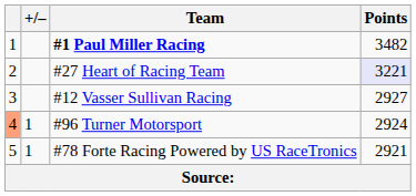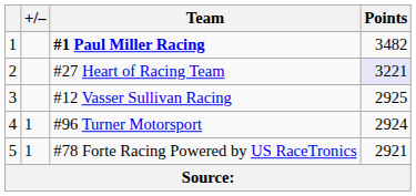 <table class="wikitable" style="font-size: 95%;">
 <tr>
 <th scope="col"></th>
 <th scope="col">+/–</th>
 <th scope="col">Team</th>
 <th scope="col">Points</th>
 </tr>
 <tr>
 <td align=center>1</td>
 <td align="left"></td>
 <td><strong> #1 <a href='#'>Paul Miller Racing</a></strong></td>
 <td align=right>3482</td>
 </tr>
 <tr>
 <td align=center>2</td>
 <td align="left"></td>
 <td> #27 <a href='#'>Heart of Racing Team</a></td>
 <td align=right style="background: lavender;">3221</td>
 </tr>
 <tr>
 <td align=center>3</td>
 <td align="left"></td>
 <td> #12 <a href='#'>Vasser Sullivan Racing</a></td>
-<td align=right>2927</td>
+<td align=right>2925</td>
 </tr>
 <tr>
-<td align=center style="background: lightsalmon;">4</td>
+<td align=center>4</td>
 <td align="left"> 1</td>
 <td> #96 <a href='#'>Turner Motorsport</a></td>
 <td align=right>2924</td>
 </tr>
 <tr>
 <td align=center>5</td>
 <td align="left"> 1</td>
 <td> #78 Forte Racing Powered by <a href='#'>US RaceTronics</a></td>
 <td align=right>2921</td>
 </tr>
 <tr>
 <th colspan=5>Source:</th>
 </tr>
 </table>
